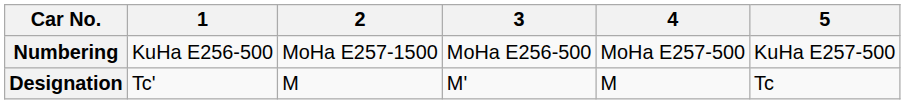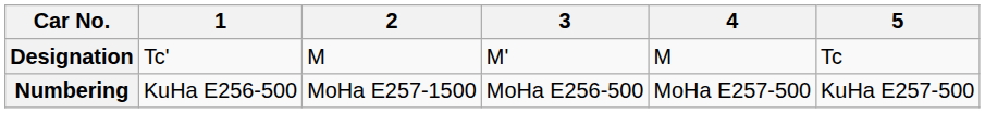 <table class="wikitable">
 <tr>
 <th>Car No.</th>
 <th>1</th>
 <th>2</th>
 <th>3</th>
 <th>4</th>
 <th>5</th>
 </tr>
 <tr>
+<th>Designation</th>
+<td>Tc'</td>
+<td>M</td>
+<td>M'</td>
+<td>M</td>
+<td>Tc</td>
+</tr>
+<tr>
 <th>Numbering</th>
 <td>KuHa E256-500</td>
 <td>MoHa E257-1500</td>
 <td>MoHa E256-500</td>
 <td>MoHa E257-500</td>
 <td>KuHa E257-500</td>
 </tr>
-<tr>
-<th>Designation</th>
-<td>Tc'</td>
-<td>M</td>
-<td>M'</td>
-<td>M</td>
-<td>Tc</td>
-</tr>
 </table>
